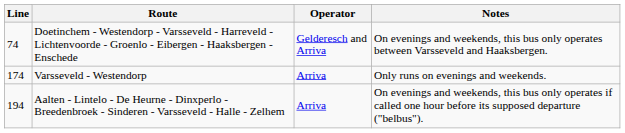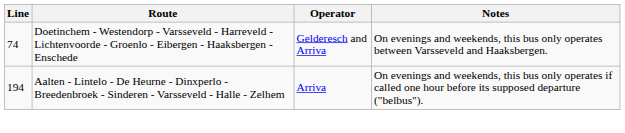 <table class="wikitable">
 <tr>
 <th>Line</th>
 <th>Route</th>
 <th>Operator</th>
 <th>Notes</th>
 </tr>
 <tr>
 <td>74</td>
 <td>Doetinchem - Westendorp - Varsseveld - Harreveld - Lichtenvoorde - Groenlo - Eibergen - Haaksbergen - Enschede</td>
 <td><a href='#'>Gelderesch</a> and <a href='#'>Arriva</a></td>
 <td>On evenings and weekends, this bus only operates between Varsseveld and Haaksbergen.</td>
 </tr>
 <tr>
-<td>174</td>
-<td>Varsseveld - Westendorp</td>
-<td><a href='#'>Arriva</a></td>
-<td>Only runs on evenings and weekends.</td>
-</tr>
-<tr>
 <td>194</td>
 <td>Aalten - Lintelo - De Heurne - Dinxperlo - Breedenbroek - Sinderen - Varsseveld - Halle - Zelhem</td>
 <td><a href='#'>Arriva</a></td>
 <td>On evenings and weekends, this bus only operates if called one hour before its supposed departure ("belbus").</td>
 </tr>
 </table>
